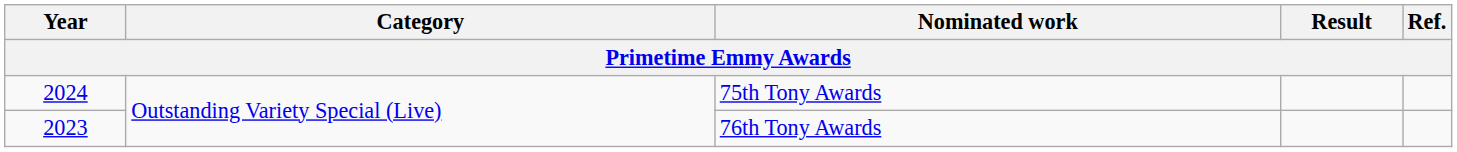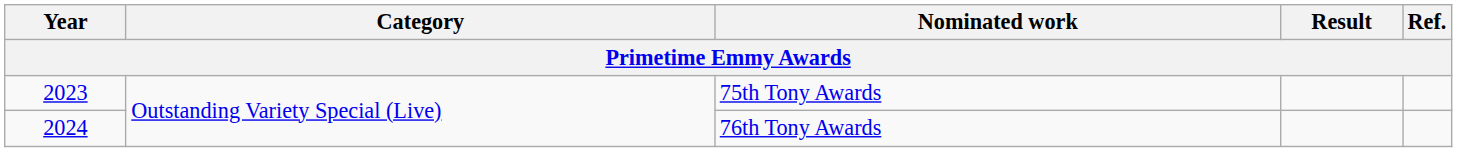 <table class=wikitable>
 <tr>
 <th scope="col" style="width:5em;">Year</th>
 <th scope="col" style="width:26em;">Category</th>
 <th scope="col" style="width:25em;">Nominated work</th>
 <th scope="col" style="width:5em;">Result</th>
 <th>Ref.</th>
 </tr>
 <tr>
 <th colspan=5><a href='#'>Primetime Emmy Awards</a></th>
 </tr>
 <tr>
-<td style="text-align:center;"><a href='#'>2024</a></td>
+<td style="text-align:center;"><a href='#'>2023</a></td>
 <td rowspan=2><a href='#'>Outstanding Variety Special (Live)</a></td>
 <td><a href='#'>75th Tony Awards</a></td>
 <td></td>
 <td style="text-align:center;"></td>
 </tr>
 <tr>
-<td style="text-align:center;"><a href='#'>2023</a></td>
+<td style="text-align:center;"><a href='#'>2024</a></td>
 <td><a href='#'>76th Tony Awards</a></td>
 <td></td>
 <td style="text-align:center;"></td>
 </tr>
 </table>
